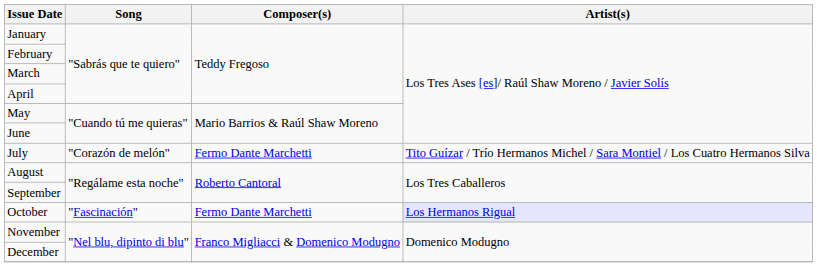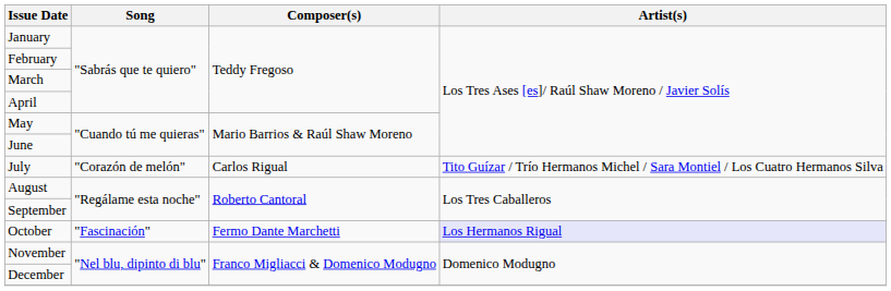 <table class="wikitable">
 <tr>
 <th>Issue Date</th>
 <th>Song</th>
 <th>Composer(s)</th>
 <th>Artist(s)</th>
 </tr>
 <tr>
 <td>January</td>
 <td align="left" rowspan="4">"Sabrás que te quiero"</td>
 <td align="left" rowspan="4">Teddy Fregoso</td>
 <td align="left" rowspan="6">Los Tres Ases <a href='#'>[es</a>]/ Raúl Shaw Moreno / <a href='#'>Javier Solís</a></td>
 </tr>
 <tr>
 <td>February</td>
 </tr>
 <tr>
 <td>March</td>
 </tr>
 <tr>
 <td>April</td>
 </tr>
 <tr>
 <td>May</td>
 <td align="left" rowspan="2">"Cuando tú me quieras"</td>
 <td align="left" rowspan="2">Mario Barrios & Raúl Shaw Moreno</td>
 </tr>
 <tr>
 <td>June</td>
 </tr>
 <tr>
 <td>July</td>
 <td align="left" rowspan="1">"Corazón de melón"</td>
-<td align="left" rowspan="1"><a href='#'>Fermo Dante Marchetti</a></td>
+<td align="left" rowspan="1">Carlos Rigual</td>
 <td align="left" rowspan="1"><a href='#'>Tito Guízar</a> / Trío Hermanos Michel / <a href='#'>Sara Montiel</a> / Los Cuatro Hermanos Silva</td>
 </tr>
 <tr>
 <td>August</td>
 <td align="left" rowspan="2">"Regálame esta noche"</td>
 <td align="left" rowspan="2"><a href='#'>Roberto Cantoral</a></td>
 <td align="left" rowspan="2">Los Tres Caballeros</td>
 </tr>
 <tr>
 <td>September</td>
 </tr>
 <tr>
 <td>October</td>
 <td align="left" rowspan="1">"<a href='#'>Fascinación</a>"</td>
 <td align="left" rowspan="1"><a href='#'>Fermo Dante Marchetti</a></td>
 <td align="left" rowspan="1" style="background: lavender;"><a href='#'>Los Hermanos Rigual</a></td>
 </tr>
 <tr>
 <td>November</td>
 <td align="left" rowspan="2">"<a href='#'>Nel blu, dipinto di blu</a>"</td>
 <td align="left" rowspan="2"><a href='#'>Franco Migliacci</a> & <a href='#'>Domenico Modugno</a></td>
 <td align="left" rowspan="2">Domenico Modugno</td>
 </tr>
 <tr>
 <td>December</td>
 </tr>
 <tr>
 </tr>
 </table>
